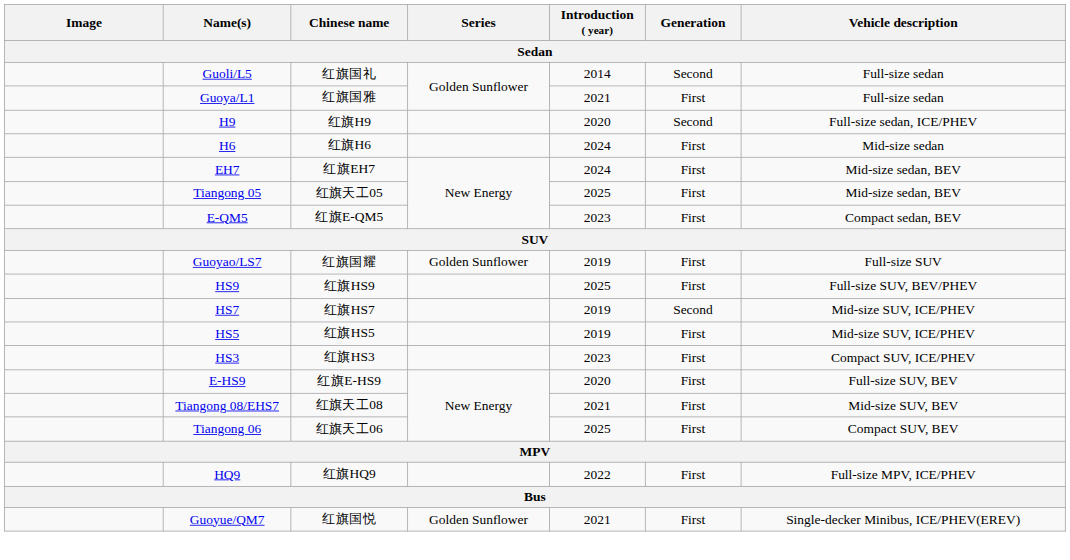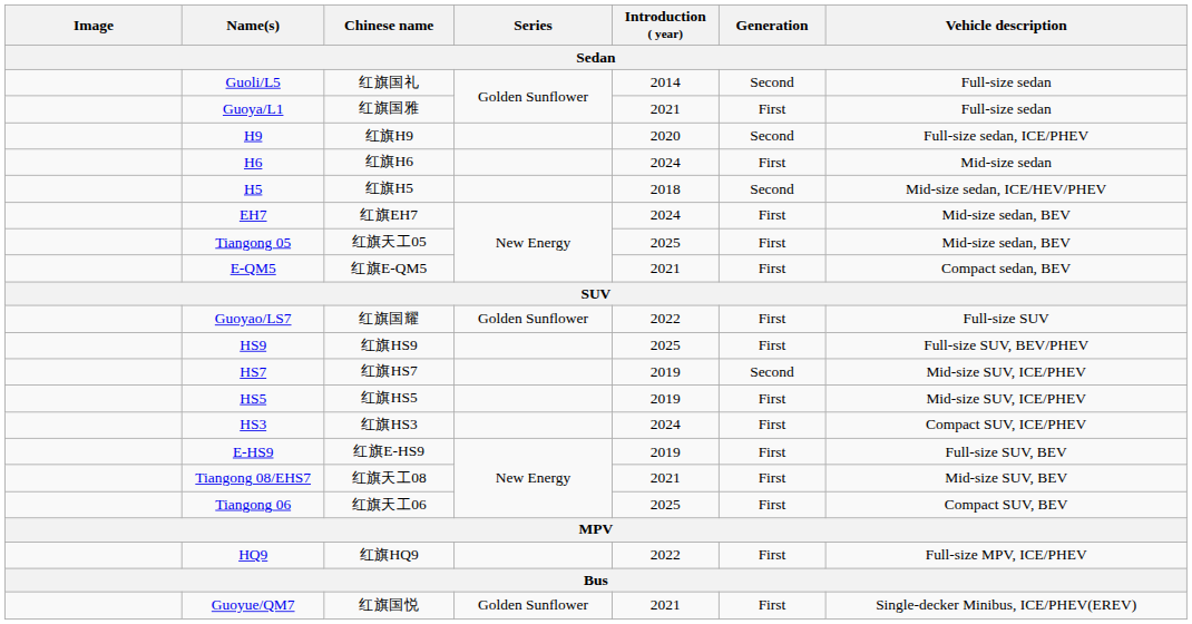 <table class="wikitable sortable" style="text-align: center; width: 100%">
 <tr>
 <th class="unsortable" width="15%">Image</th>
 <th class="unsortable" width="12%">Name(s)</th>
 <th>Chinese name</th>
 <th>Series</th>
 <th width="9%">Introduction<br><small>( year)</small></th>
 <th>Generation</th>
 <th class="unsortable">Vehicle description</th>
 </tr>
 <tr>
 <th colspan="7">Sedan</th>
 </tr>
 <tr>
 <td></td>
 <td><a href='#'>Guoli/L5</a></td>
 <td>红旗国礼</td>
 <td rowspan="2">Golden Sunflower</td>
 <td>2014</td>
 <td>Second</td>
 <td>Full-size sedan</td>
 </tr>
 <tr>
 <td></td>
 <td><a href='#'>Guoya/L1</a></td>
 <td>红旗国雅</td>
 <td>2021</td>
 <td>First</td>
 <td>Full-size sedan</td>
 </tr>
 <tr>
 <td></td>
 <td><a href='#'>H9</a></td>
 <td>红旗H9</td>
 <td></td>
 <td>2020</td>
 <td>Second</td>
 <td>Full-size sedan, ICE/PHEV</td>
 </tr>
 <tr>
 <td></td>
 <td><a href='#'>H6</a></td>
 <td>红旗H6</td>
 <td></td>
 <td>2024</td>
 <td>First</td>
 <td>Mid-size sedan</td>
 </tr>
 <tr>
 <td></td>
+<td><a href='#'>H5</a></td>
+<td>红旗H5</td>
+<td></td>
+<td>2018</td>
+<td>Second</td>
+<td>Mid-size sedan, ICE/HEV/PHEV</td>
+</tr>
+<tr>
+<td></td>
 <td><a href='#'>EH7</a></td>
 <td>红旗EH7</td>
 <td rowspan="3">New Energy</td>
 <td>2024</td>
 <td>First</td>
 <td>Mid-size sedan, BEV</td>
 </tr>
 <tr>
 <td></td>
 <td><a href='#'>Tiangong 05</a></td>
 <td>红旗天工05</td>
 <td>2025</td>
 <td>First</td>
 <td>Mid-size sedan, BEV</td>
 </tr>
 <tr>
 <td></td>
 <td><a href='#'>E-QM5</a></td>
 <td>红旗E-QM5</td>
-<td>2023</td>
+<td>2021</td>
 <td>First</td>
 <td>Compact sedan, BEV</td>
 </tr>
 <tr>
 <th colspan="7">SUV</th>
 </tr>
 <tr>
 <td></td>
 <td><a href='#'>Guoyao/LS7</a></td>
 <td>红旗国耀</td>
 <td>Golden Sunflower</td>
-<td>2019</td>
+<td>2022</td>
 <td>First</td>
 <td>Full-size SUV</td>
 </tr>
 <tr>
 <td></td>
 <td><a href='#'>HS9</a></td>
 <td>红旗HS9</td>
 <td></td>
 <td>2025</td>
 <td>First</td>
 <td>Full-size SUV, BEV/PHEV</td>
 </tr>
 <tr>
 <td></td>
 <td><a href='#'>HS7</a></td>
 <td>红旗HS7</td>
 <td></td>
 <td>2019</td>
 <td>Second</td>
 <td>Mid-size SUV, ICE/PHEV</td>
 </tr>
 <tr>
 <td></td>
 <td><a href='#'>HS5</a></td>
 <td>红旗HS5</td>
 <td></td>
 <td>2019</td>
 <td>First</td>
 <td>Mid-size SUV, ICE/PHEV</td>
 </tr>
 <tr>
 <td></td>
 <td><a href='#'>HS3</a></td>
 <td>红旗HS3</td>
 <td></td>
-<td>2023</td>
+<td>2024</td>
 <td>First</td>
 <td>Compact SUV, ICE/PHEV</td>
 </tr>
 <tr>
 <td></td>
 <td><a href='#'>E-HS9</a></td>
 <td>红旗E-HS9</td>
 <td rowspan="3">New Energy</td>
-<td>2020</td>
+<td>2019</td>
 <td>First</td>
 <td>Full-size SUV, BEV</td>
 </tr>
 <tr>
 <td></td>
 <td><a href='#'>Tiangong 08/EHS7</a></td>
 <td>红旗天工08</td>
 <td>2021</td>
 <td>First</td>
 <td>Mid-size SUV, BEV</td>
 </tr>
 <tr>
 <td></td>
 <td><a href='#'>Tiangong 06</a></td>
 <td>红旗天工06</td>
 <td>2025</td>
 <td>First</td>
 <td>Compact SUV, BEV</td>
 </tr>
 <tr>
 <th colspan="7">MPV</th>
 </tr>
 <tr>
 <td></td>
 <td><a href='#'>HQ9</a></td>
 <td>红旗HQ9</td>
 <td></td>
 <td>2022</td>
 <td>First</td>
 <td>Full-size MPV, ICE/PHEV</td>
 </tr>
 <tr>
 <th colspan="7">Bus</th>
 </tr>
 <tr>
 <td></td>
 <td><a href='#'>Guoyue/QM7</a></td>
 <td>红旗国悦</td>
 <td>Golden Sunflower</td>
 <td>2021</td>
 <td>First</td>
 <td>Single-decker Minibus, ICE/PHEV(EREV)</td>
 </tr>
 </table>
